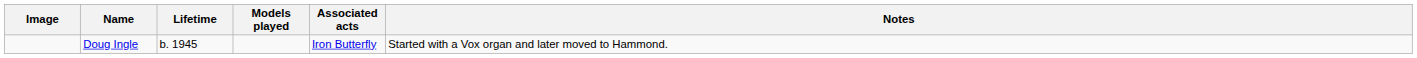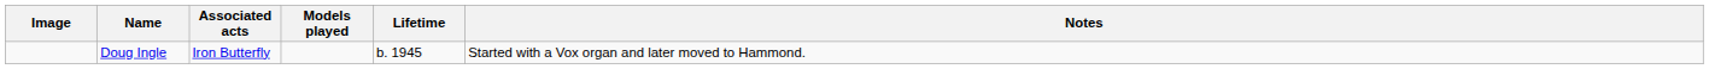 <table class="wikitable" style="width:100%">
 <tr>
 <th style="width:100px;">Image</th>
 <th style="width:100px;">Name</th>
+<th style="width:100px;">Associated acts</th>
+<th style="width:100px;">Models played</th>
 <th style="width:100px;">Lifetime</th>
-<th style="width:100px;">Models played</th>
-<th style="width:100px;">Associated acts</th>
 <th style="width:*;">Notes</th>
 </tr>
 <tr>
 <td></td>
 <td><a href='#'>Doug Ingle</a></td>
+<td><a href='#'>Iron Butterfly</a></td>
+<td></td>
 <td>b. 1945</td>
-<td></td>
-<td><a href='#'>Iron Butterfly</a></td>
 <td>Started with a Vox organ and later moved to Hammond.</td>
 </tr>
 </table>
